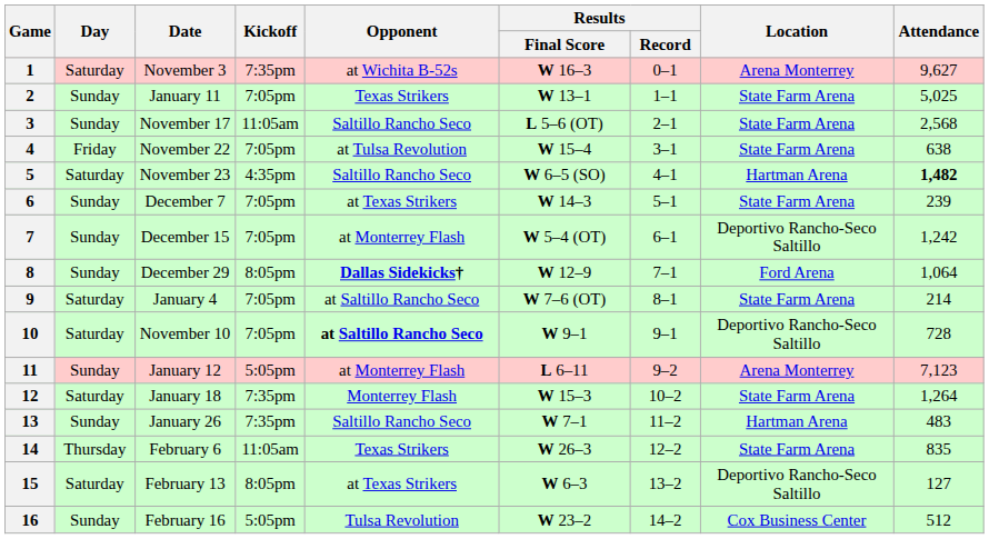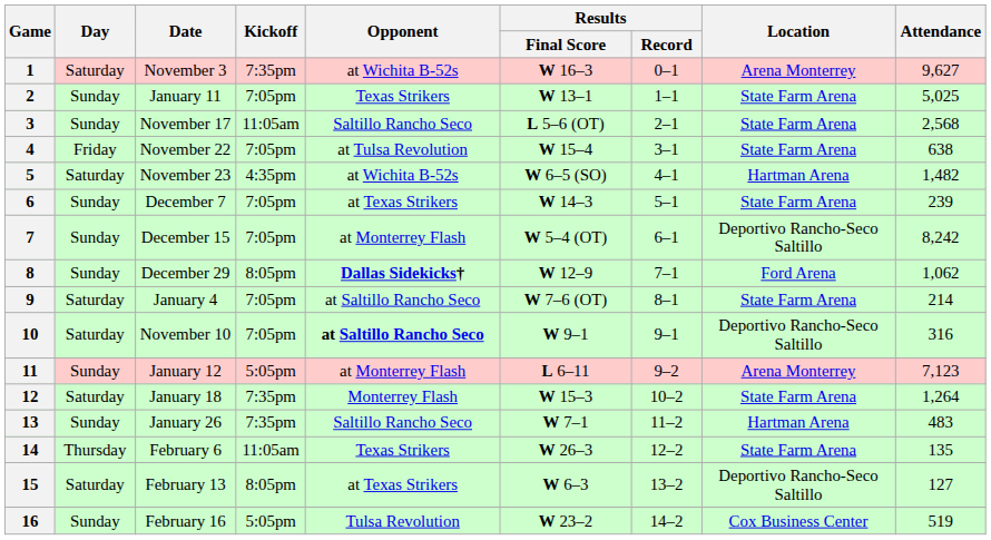 <table class="wikitable">
 <tr>
 <th rowspan="2" width="40">Game</th>
 <th rowspan="2" width="70">Day</th>
 <th rowspan="2" width="90">Date</th>
 <th rowspan="2" width="60">Kickoff</th>
 <th rowspan="2" width="180">Opponent</th>
 <th colspan="2" width="180">Results</th>
 <th rowspan="2" width="180">Location</th>
 <th rowspan="2" width="80">Attendance</th>
 </tr>
 <tr>
 <th width="120">Final Score</th>
 <th width="60">Record</th>
 </tr>
 <tr align="center" bgcolor="#FFCCCC">
 <th>1</th>
 <td>Saturday</td>
 <td>November 3</td>
 <td>7:35pm</td>
 <td>at <a href='#'>Wichita B-52s</a></td>
 <td><strong>W</strong> 16–3</td>
 <td>0–1</td>
 <td><a href='#'>Arena Monterrey</a></td>
 <td>9,627</td>
 </tr>
 <tr align="center" bgcolor="#CCFFCC">
 <th>2</th>
 <td>Sunday</td>
 <td>January 11</td>
 <td>7:05pm</td>
 <td><a href='#'>Texas Strikers</a></td>
 <td><strong>W</strong> 13–1</td>
 <td>1–1</td>
 <td><a href='#'>State Farm Arena</a></td>
 <td>5,025</td>
 </tr>
 <tr align="center" bgcolor="#CCFFCC">
 <th>3</th>
 <td>Sunday</td>
 <td>November 17</td>
 <td>11:05am</td>
 <td><a href='#'>Saltillo Rancho Seco</a></td>
 <td><strong>L</strong> 5–6 (OT)</td>
 <td>2–1</td>
 <td><a href='#'>State Farm Arena</a></td>
 <td>2,568</td>
 </tr>
 <tr align="center" bgcolor="#CCFFCC">
 <th>4</th>
 <td>Friday</td>
 <td>November 22</td>
 <td>7:05pm</td>
 <td>at <a href='#'>Tulsa Revolution</a></td>
 <td><strong>W</strong> 15–4</td>
 <td>3–1</td>
 <td><a href='#'>State Farm Arena</a></td>
 <td>638</td>
 </tr>
 <tr align="center" bgcolor="#CCFFCC">
 <th>5</th>
 <td>Saturday</td>
 <td>November 23</td>
 <td>4:35pm</td>
-<td><a href='#'>Saltillo Rancho Seco</a></td>
+<td>at <a href='#'>Wichita B-52s</a></td>
 <td><strong>W</strong> 6–5 (SO)</td>
 <td>4–1</td>
 <td><a href='#'>Hartman Arena</a></td>
-<td><strong>1,482</strong></td>
+<td>1,482</td>
 </tr>
 <tr align="center" bgcolor="#CCFFCC">
 <th>6</th>
 <td>Sunday</td>
 <td>December 7</td>
 <td>7:05pm</td>
 <td>at <a href='#'>Texas Strikers</a></td>
 <td><strong>W</strong> 14–3</td>
 <td>5–1</td>
 <td><a href='#'>State Farm Arena</a></td>
 <td>239</td>
 </tr>
 <tr align="center" bgcolor="#CCFFCC">
 <th>7</th>
 <td>Sunday</td>
 <td>December 15</td>
 <td>7:05pm</td>
 <td>at <a href='#'>Monterrey Flash</a></td>
 <td><strong>W</strong> 5–4 (OT)</td>
 <td>6–1</td>
 <td>Deportivo Rancho-Seco Saltillo</td>
-<td>1,242</td>
+<td>8,242</td>
 </tr>
 <tr align="center" bgcolor="#CCFFCC">
 <th>8</th>
 <td>Sunday</td>
 <td>December 29</td>
 <td>8:05pm</td>
 <td><strong><a href='#'>Dallas Sidekicks</a>†</strong></td>
 <td><strong>W</strong> 12–9</td>
 <td>7–1</td>
 <td><a href='#'>Ford Arena</a></td>
-<td>1,064</td>
+<td>1,062</td>
 </tr>
 <tr align="center" bgcolor="#CCFFCC">
 <th>9</th>
 <td>Saturday</td>
 <td>January 4</td>
 <td>7:05pm</td>
 <td>at <a href='#'>Saltillo Rancho Seco</a></td>
 <td><strong>W</strong> 7–6 (OT)</td>
 <td>8–1</td>
 <td><a href='#'>State Farm Arena</a></td>
 <td>214</td>
 </tr>
 <tr align="center" bgcolor="#CCFFCC">
 <th>10</th>
 <td>Saturday</td>
 <td>November 10</td>
 <td>7:05pm</td>
 <td><strong>at <a href='#'>Saltillo Rancho Seco</a></strong></td>
 <td><strong>W</strong> 9–1</td>
 <td>9–1</td>
 <td>Deportivo Rancho-Seco Saltillo</td>
-<td>728</td>
+<td>316</td>
 </tr>
 <tr align="center" bgcolor="#FFCCCC">
 <th>11</th>
 <td>Sunday</td>
 <td>January 12</td>
 <td>5:05pm</td>
 <td>at <a href='#'>Monterrey Flash</a></td>
 <td><strong>L</strong> 6–11</td>
 <td>9–2</td>
 <td><a href='#'>Arena Monterrey</a></td>
 <td>7,123</td>
 </tr>
 <tr align="center" bgcolor="#CCFFCC">
 <th>12</th>
 <td>Saturday</td>
 <td>January 18</td>
 <td>7:35pm</td>
 <td><a href='#'>Monterrey Flash</a></td>
 <td><strong>W</strong> 15–3</td>
 <td>10–2</td>
 <td><a href='#'>State Farm Arena</a></td>
 <td>1,264</td>
 </tr>
 <tr align="center" bgcolor="#CCFFCC">
 <th>13</th>
 <td>Sunday</td>
 <td>January 26</td>
 <td>7:35pm</td>
 <td><a href='#'>Saltillo Rancho Seco</a></td>
 <td><strong>W</strong> 7–1</td>
 <td>11–2</td>
 <td><a href='#'>Hartman Arena</a></td>
 <td>483</td>
 </tr>
 <tr align="center" bgcolor="#CCFFCC">
 <th>14</th>
 <td>Thursday</td>
 <td>February 6</td>
 <td>11:05am</td>
 <td><a href='#'>Texas Strikers</a></td>
 <td><strong>W</strong> 26–3</td>
 <td>12–2</td>
 <td><a href='#'>State Farm Arena</a></td>
-<td>835</td>
+<td>135</td>
 </tr>
 <tr align="center" bgcolor="#CCFFCC">
 <th>15</th>
 <td>Saturday</td>
 <td>February 13</td>
 <td>8:05pm</td>
 <td>at <a href='#'>Texas Strikers</a></td>
 <td><strong>W</strong> 6–3</td>
 <td>13–2</td>
 <td>Deportivo Rancho-Seco Saltillo</td>
 <td>127</td>
 </tr>
 <tr align="center" bgcolor="#CCFFCC">
 <th>16</th>
 <td>Sunday</td>
 <td>February 16</td>
 <td>5:05pm</td>
 <td><a href='#'>Tulsa Revolution</a></td>
 <td><strong>W</strong> 23–2</td>
 <td>14–2</td>
 <td><a href='#'>Cox Business Center</a></td>
-<td>512</td>
+<td>519</td>
 </tr>
 </table>
